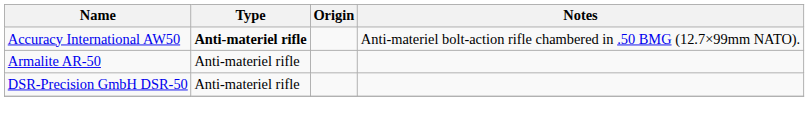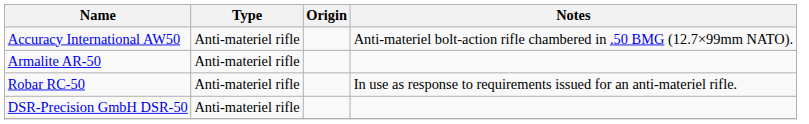 <table class="wikitable" ; text-align:"center;">
 <tr>
 <th>Name</th>
 <th>Type</th>
 <th>Origin</th>
 <th>Notes</th>
 </tr>
 <tr>
 <td><a href='#'>Accuracy International AW50</a></td>
-<td><strong>Anti-materiel rifle</strong></td>
+<td>Anti-materiel rifle</td>
 <td></td>
 <td>Anti-materiel bolt-action rifle chambered in <a href='#'>.50 BMG</a> (12.7×99mm NATO).</td>
 </tr>
 <tr>
 <td><a href='#'>Armalite AR-50</a></td>
 <td>Anti-materiel rifle</td>
 <td></td>
 <td></td>
 </tr>
 <tr>
+<td><a href='#'>Robar RC-50</a></td>
+<td>Anti-materiel rifle</td>
+<td></td>
+<td>In use as response to requirements issued for an anti-materiel rifle.</td>
+</tr>
+<tr>
 <td><a href='#'>DSR-Precision GmbH DSR-50</a></td>
 <td>Anti-materiel rifle</td>
 <td></td>
 <td></td>
 </tr>
 <tr>
 </tr>
 </table>
